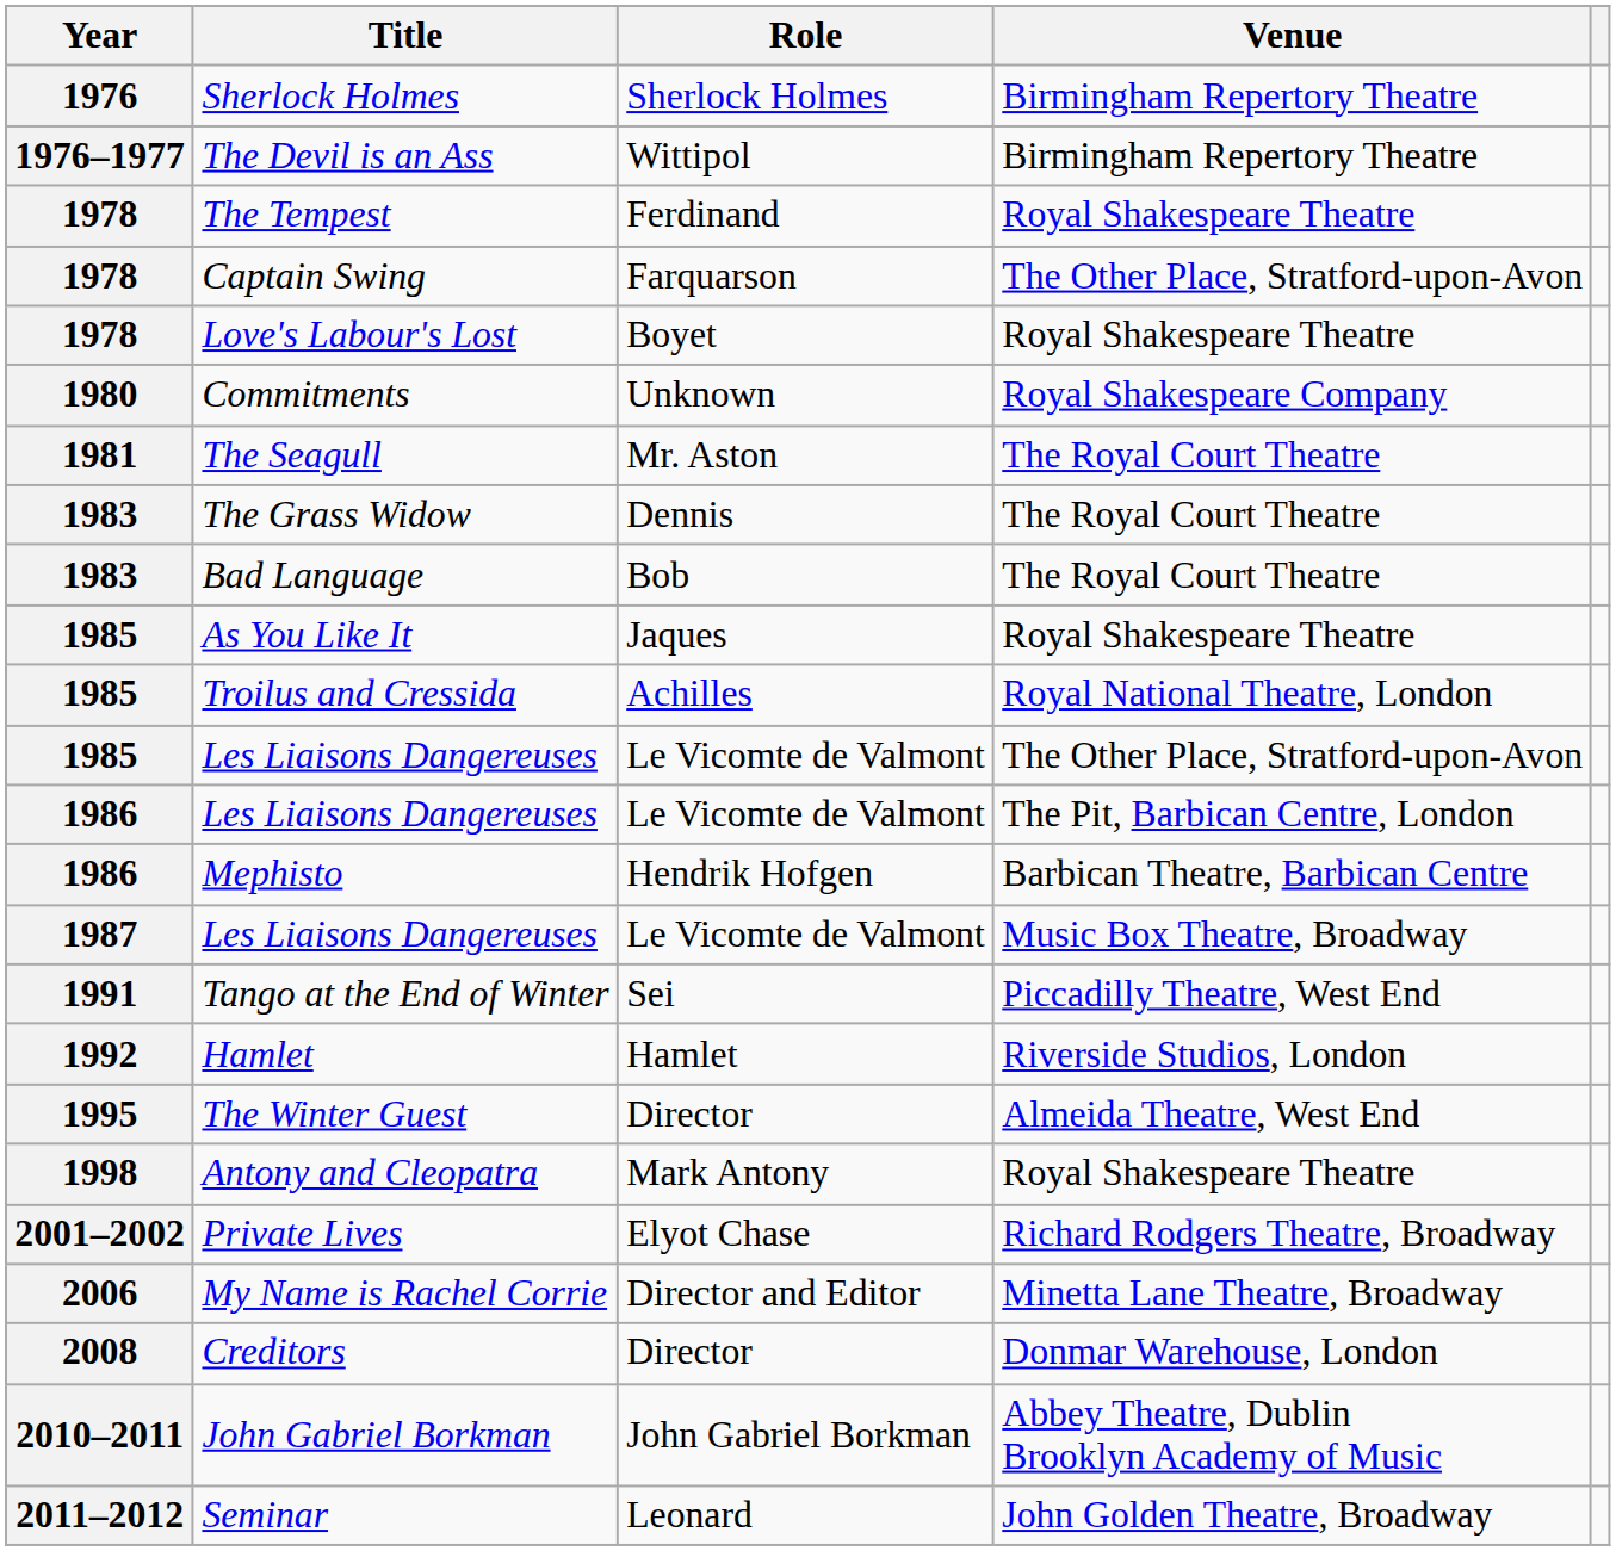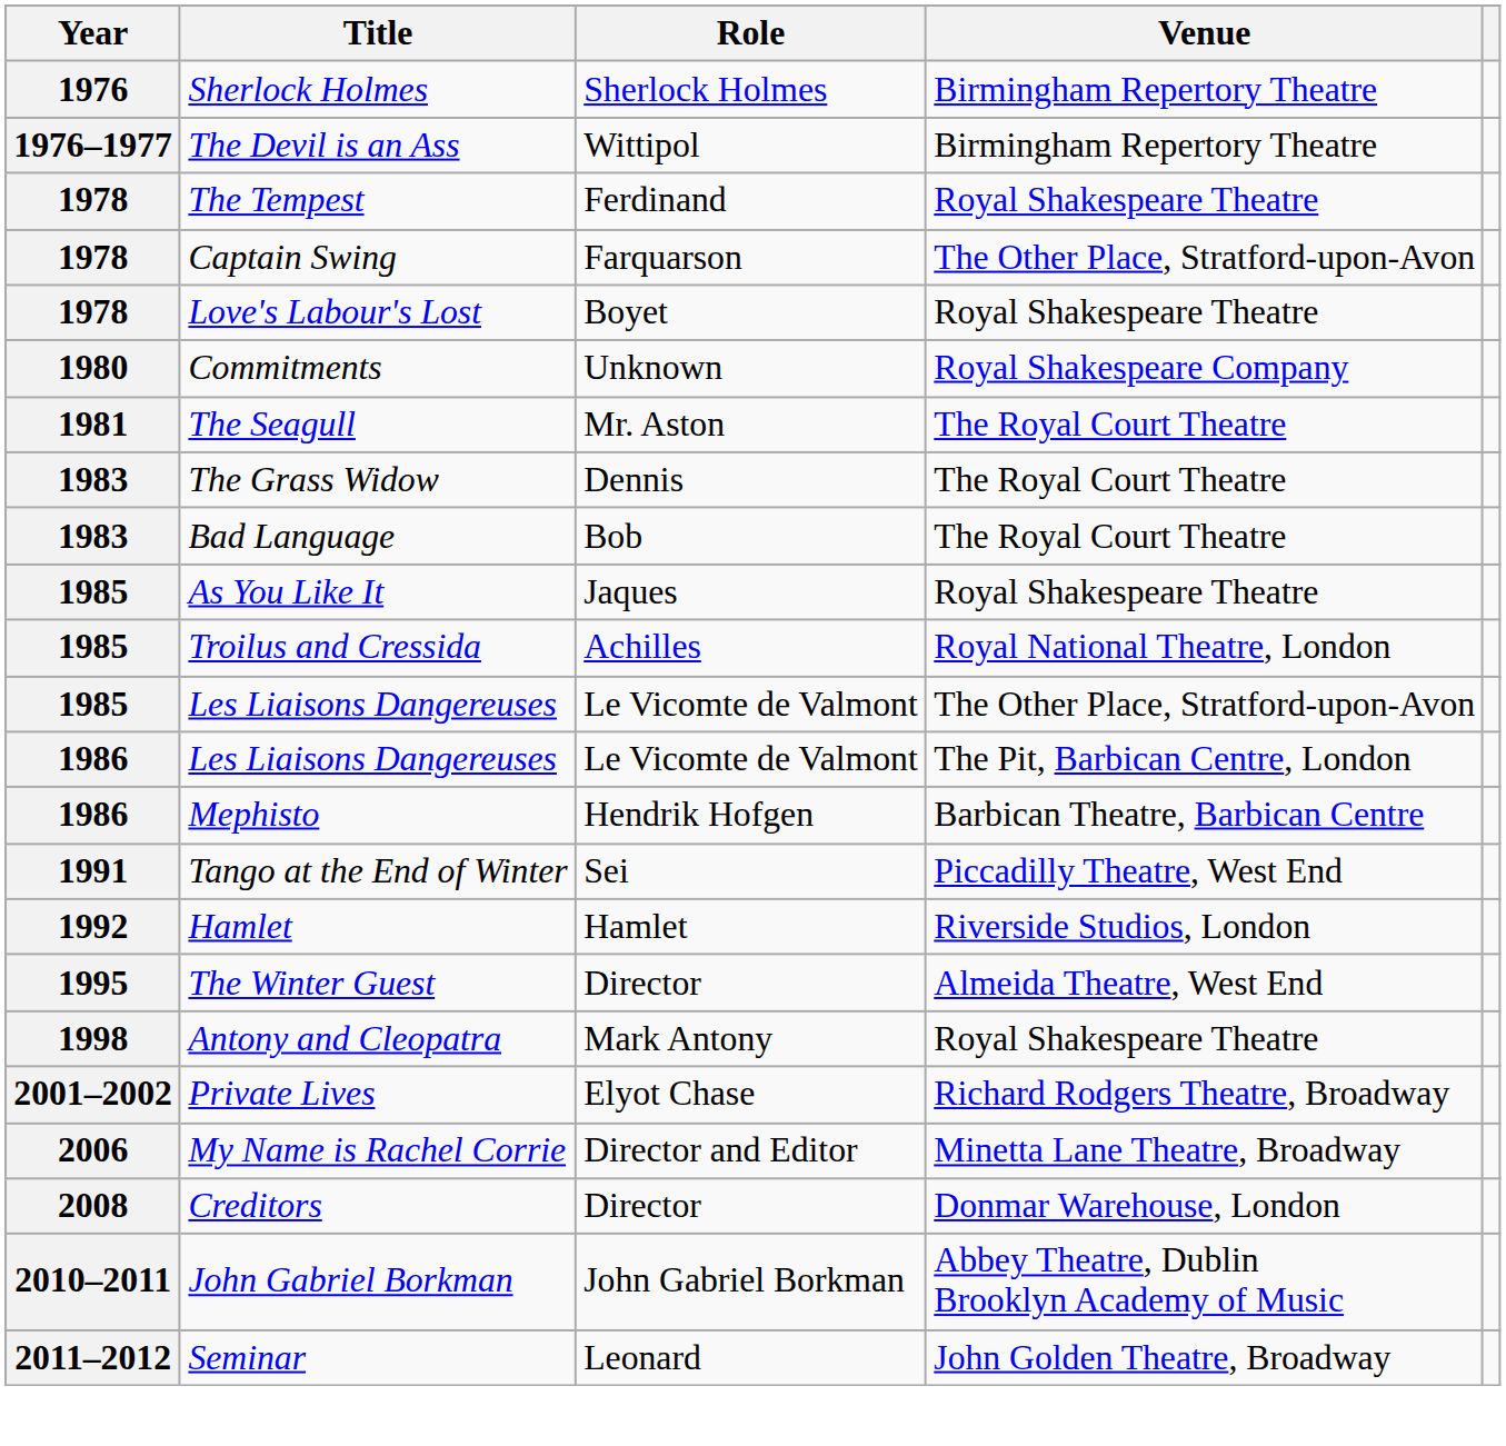 <table class="wikitable plainrowheaders sortable" style="margin-right: 0;">
 <tr>
 <th scope="col">Year</th>
 <th scope="col">Title</th>
 <th scope="col">Role</th>
 <th scope="col">Venue</th>
 <th scope="col" class="unsortable"></th>
 </tr>
 <tr>
 <th scope="row">1976</th>
 <td><em><a href='#'>Sherlock Holmes</a></em></td>
 <td><a href='#'>Sherlock Holmes</a></td>
 <td><a href='#'>Birmingham Repertory Theatre</a></td>
 <td style="text-align: center;"></td>
 </tr>
 <tr>
 <th scope="row">1976–1977</th>
 <td><em><a href='#'>The Devil is an Ass</a></em></td>
 <td>Wittipol</td>
 <td>Birmingham Repertory Theatre</td>
 <td style="text-align: center;"></td>
 </tr>
 <tr>
 <th scope="row">1978</th>
 <td><em><a href='#'>The Tempest</a></em></td>
 <td>Ferdinand</td>
 <td><a href='#'>Royal Shakespeare Theatre</a></td>
 <td style="text-align: center;"></td>
 </tr>
 <tr>
 <th scope="row">1978</th>
 <td><em>Captain Swing</em></td>
 <td>Farquarson</td>
 <td><a href='#'>The Other Place</a>, Stratford-upon-Avon</td>
 <td style="text-align: center;"></td>
 </tr>
 <tr>
 <th scope="row">1978</th>
 <td><em><a href='#'>Love's Labour's Lost</a></em></td>
 <td>Boyet</td>
 <td>Royal Shakespeare Theatre</td>
 <td style="text-align: center;"></td>
 </tr>
 <tr>
 <th scope="row">1980</th>
 <td><em>Commitments</em></td>
 <td>Unknown</td>
 <td><a href='#'>Royal Shakespeare Company</a></td>
 <td style="text-align: center;"></td>
 </tr>
 <tr>
 <th scope="row">1981</th>
 <td><em><a href='#'>The Seagull</a></em></td>
 <td>Mr. Aston</td>
 <td><a href='#'>The Royal Court Theatre</a></td>
 <td style="text-align: center;"></td>
 </tr>
 <tr>
 <th scope="row">1983</th>
 <td><em>The Grass Widow</em></td>
 <td>Dennis</td>
 <td>The Royal Court Theatre</td>
 <td style="text-align: center;"></td>
 </tr>
 <tr>
 <th scope="row">1983</th>
 <td><em>Bad Language</em></td>
 <td>Bob</td>
 <td>The Royal Court Theatre</td>
 <td style="text-align: center;"></td>
 </tr>
 <tr>
 <th scope="row">1985</th>
 <td><em><a href='#'>As You Like It</a></em></td>
 <td>Jaques</td>
 <td>Royal Shakespeare Theatre</td>
 <td style="text-align: center;"></td>
 </tr>
 <tr>
 <th scope="row">1985</th>
 <td><em><a href='#'>Troilus and Cressida</a></em></td>
 <td><a href='#'>Achilles</a></td>
 <td><a href='#'>Royal National Theatre</a>, London</td>
 <td style="text-align: center;"></td>
 </tr>
 <tr>
 <th scope="row">1985</th>
 <td><em><a href='#'>Les Liaisons Dangereuses</a></em></td>
 <td>Le Vicomte de Valmont</td>
 <td>The Other Place, Stratford-upon-Avon</td>
 <td style="text-align: center;"></td>
 </tr>
 <tr>
 <th scope="row">1986</th>
 <td><em><a href='#'>Les Liaisons Dangereuses</a></em></td>
 <td>Le Vicomte de Valmont</td>
 <td>The Pit, <a href='#'>Barbican Centre</a>, London</td>
 <td style="text-align: center;"></td>
 </tr>
 <tr>
 <th scope="row">1986</th>
 <td><em><a href='#'>Mephisto</a></em></td>
 <td>Hendrik Hofgen</td>
 <td>Barbican Theatre, <a href='#'>Barbican Centre</a></td>
 <td style="text-align: center;"></td>
 </tr>
 <tr>
-<th scope="row">1987</th>
-<td><em><a href='#'>Les Liaisons Dangereuses</a></em></td>
-<td>Le Vicomte de Valmont</td>
-<td><a href='#'>Music Box Theatre</a>, Broadway</td>
-<td style="text-align: center;"></td>
-</tr>
-<tr>
 <th scope="row">1991</th>
 <td><em>Tango at the End of Winter</em></td>
 <td>Sei</td>
 <td><a href='#'>Piccadilly Theatre</a>, West End</td>
 <td style="text-align: center;"></td>
 </tr>
 <tr>
 <th scope="row">1992</th>
 <td><em><a href='#'>Hamlet</a></em></td>
 <td>Hamlet</td>
 <td><a href='#'>Riverside Studios</a>, London</td>
 <td style="text-align: center;"></td>
 </tr>
 <tr>
 <th scope="row">1995</th>
 <td><em><a href='#'>The Winter Guest</a></em></td>
 <td>Director</td>
 <td><a href='#'>Almeida Theatre</a>, West End</td>
 <td style="text-align: center;"></td>
 </tr>
 <tr>
 <th scope="row">1998</th>
 <td><em><a href='#'>Antony and Cleopatra</a></em></td>
 <td>Mark Antony</td>
 <td>Royal Shakespeare Theatre</td>
 <td style="text-align: center;"></td>
 </tr>
 <tr>
 <th scope="row">2001–2002</th>
 <td><em><a href='#'>Private Lives</a></em></td>
 <td>Elyot Chase</td>
 <td><a href='#'>Richard Rodgers Theatre</a>, Broadway</td>
 <td style="text-align: center;"></td>
 </tr>
 <tr>
 <th scope="row">2006</th>
 <td><em><a href='#'>My Name is Rachel Corrie</a></em></td>
 <td>Director and Editor</td>
 <td><a href='#'>Minetta Lane Theatre</a>, Broadway</td>
 <td style="text-align: center;"></td>
 </tr>
 <tr>
 <th scope="row">2008</th>
 <td><em><a href='#'>Creditors</a></em></td>
 <td>Director</td>
 <td><a href='#'>Donmar Warehouse</a>, London</td>
 <td style="text-align: center;"></td>
 </tr>
 <tr>
 <th scope="row">2010–2011</th>
 <td><em><a href='#'>John Gabriel Borkman</a></em></td>
 <td>John Gabriel Borkman</td>
 <td><a href='#'>Abbey Theatre</a>, Dublin<br><a href='#'>Brooklyn Academy of Music</a></td>
 <td style="text-align: center;"></td>
 </tr>
 <tr>
 <th scope="row">2011–2012</th>
 <td><em><a href='#'>Seminar</a></em></td>
 <td>Leonard</td>
 <td><a href='#'>John Golden Theatre</a>, Broadway</td>
 <td style="text-align: center;"></td>
 </tr>
 </table>
